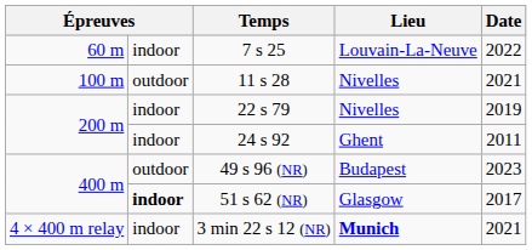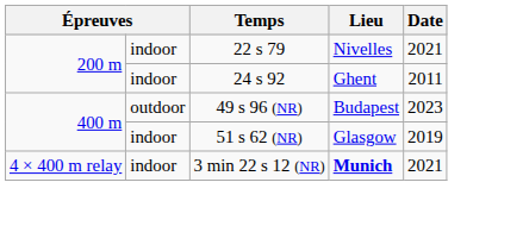 <table class="wikitable" style="font-size: 95%;">
 <tr bgcolor="cccccc">
 <th scope=col colspan=2>Épreuves</th>
 <th scope=col>Temps</th>
 <th scope=col>Lieu</th>
 <th scope=col>Date</th>
 </tr>
 <tr>
-<td align="right"><a href='#'>60 m</a></td>
-<td>indoor</td>
-<td align="center">7 s 25</td>
-<td> <a href='#'>Louvain-La-Neuve</a></td>
-<td align=right>2022</td>
-</tr>
-<tr>
-<td align="right"><a href='#'>100 m</a></td>
-<td>outdoor</td>
-<td align="center">11 s 28</td>
-<td> <a href='#'>Nivelles</a></td>
-<td align=right>2021</td>
-</tr>
-<tr>
 <td rowspan=2 align="right"><a href='#'>200 m</a></td>
 <td>indoor</td>
 <td align="center">22 s 79</td>
 <td> <a href='#'>Nivelles</a></td>
-<td align=right>2019</td>
+<td align=right>2021</td>
 </tr>
 <tr>
 <td>indoor</td>
 <td align="center">24 s 92</td>
 <td> <a href='#'>Ghent</a></td>
 <td align=right>2011</td>
 </tr>
 <tr>
 <td rowspan=2 align="right"><a href='#'>400 m</a></td>
 <td>outdoor</td>
 <td align="center">49 s 96 <small>(<a href='#'>NR</a>)</small></td>
 <td> <a href='#'>Budapest</a></td>
 <td align=right>2023</td>
 </tr>
 <tr>
-<td><strong>indoor</strong></td>
+<td>indoor</td>
 <td align="center">51 s 62 <small>(<a href='#'>NR</a>)</small></td>
 <td> <a href='#'>Glasgow</a></td>
-<td align=right>2017</td>
+<td align=right>2019</td>
 </tr>
 <tr>
 <td align="right"><a href='#'>4 × 400 m relay</a></td>
 <td>indoor</td>
 <td align="center">3 min 22 s 12 <small>(<a href='#'>NR</a>)</small></td>
 <td><strong> <a href='#'>Munich</a></strong></td>
 <td align=right>2021</td>
 </tr>
 </table>
